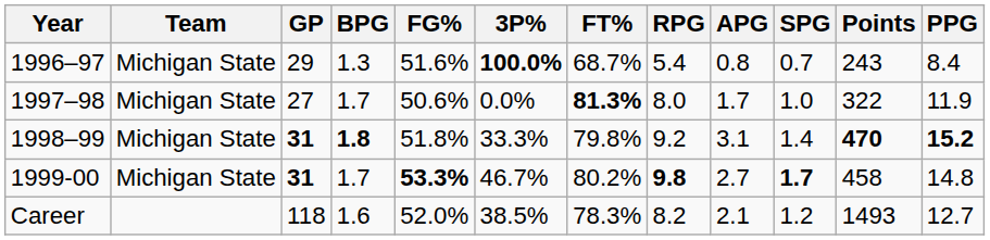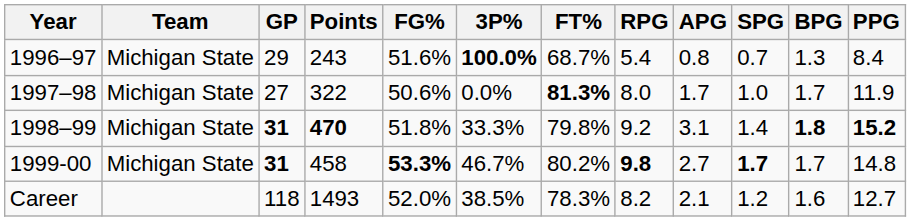 <table class="wikitable">
 <tr>
 <th>Year</th>
 <th>Team</th>
 <th>GP</th>
-<th>BPG</th>
+<th>Points</th>
 <th>FG%</th>
 <th>3P%</th>
 <th>FT%</th>
 <th>RPG</th>
 <th>APG</th>
 <th>SPG</th>
-<th>Points</th>
+<th>BPG</th>
 <th>PPG</th>
 </tr>
 <tr>
 <td>1996–97</td>
 <td>Michigan State</td>
 <td>29</td>
-<td>1.3</td>
+<td>243</td>
 <td>51.6%</td>
 <td><strong>100.0%</strong></td>
 <td>68.7%</td>
 <td>5.4</td>
 <td>0.8</td>
 <td>0.7</td>
-<td>243</td>
+<td>1.3</td>
 <td>8.4</td>
 </tr>
 <tr>
 <td>1997–98</td>
 <td>Michigan State</td>
 <td>27</td>
-<td>1.7</td>
+<td>322</td>
 <td>50.6%</td>
 <td>0.0%</td>
 <td><strong>81.3%</strong></td>
 <td>8.0</td>
 <td>1.7</td>
 <td>1.0</td>
-<td>322</td>
+<td>1.7</td>
 <td>11.9</td>
 </tr>
 <tr>
 <td>1998–99</td>
 <td>Michigan State</td>
 <td><strong>31</strong></td>
-<td><strong>1.8</strong></td>
+<td><strong>470</strong></td>
 <td>51.8%</td>
 <td>33.3%</td>
 <td>79.8%</td>
 <td>9.2</td>
 <td>3.1</td>
 <td>1.4</td>
-<td><strong>470</strong></td>
+<td><strong>1.8</strong></td>
 <td><strong>15.2</strong></td>
 </tr>
 <tr>
 <td>1999-00</td>
 <td>Michigan State</td>
 <td><strong>31</strong></td>
-<td>1.7</td>
+<td>458</td>
 <td><strong>53.3%</strong></td>
 <td>46.7%</td>
 <td>80.2%</td>
 <td><strong>9.8</strong></td>
 <td>2.7</td>
 <td><strong>1.7</strong></td>
-<td>458</td>
+<td>1.7</td>
 <td>14.8</td>
 </tr>
 <tr>
 <td>Career</td>
 <td></td>
 <td>118</td>
-<td>1.6</td>
+<td>1493</td>
 <td>52.0%</td>
 <td>38.5%</td>
 <td>78.3%</td>
 <td>8.2</td>
 <td>2.1</td>
 <td>1.2</td>
-<td>1493</td>
+<td>1.6</td>
 <td>12.7</td>
 </tr>
 </table>
